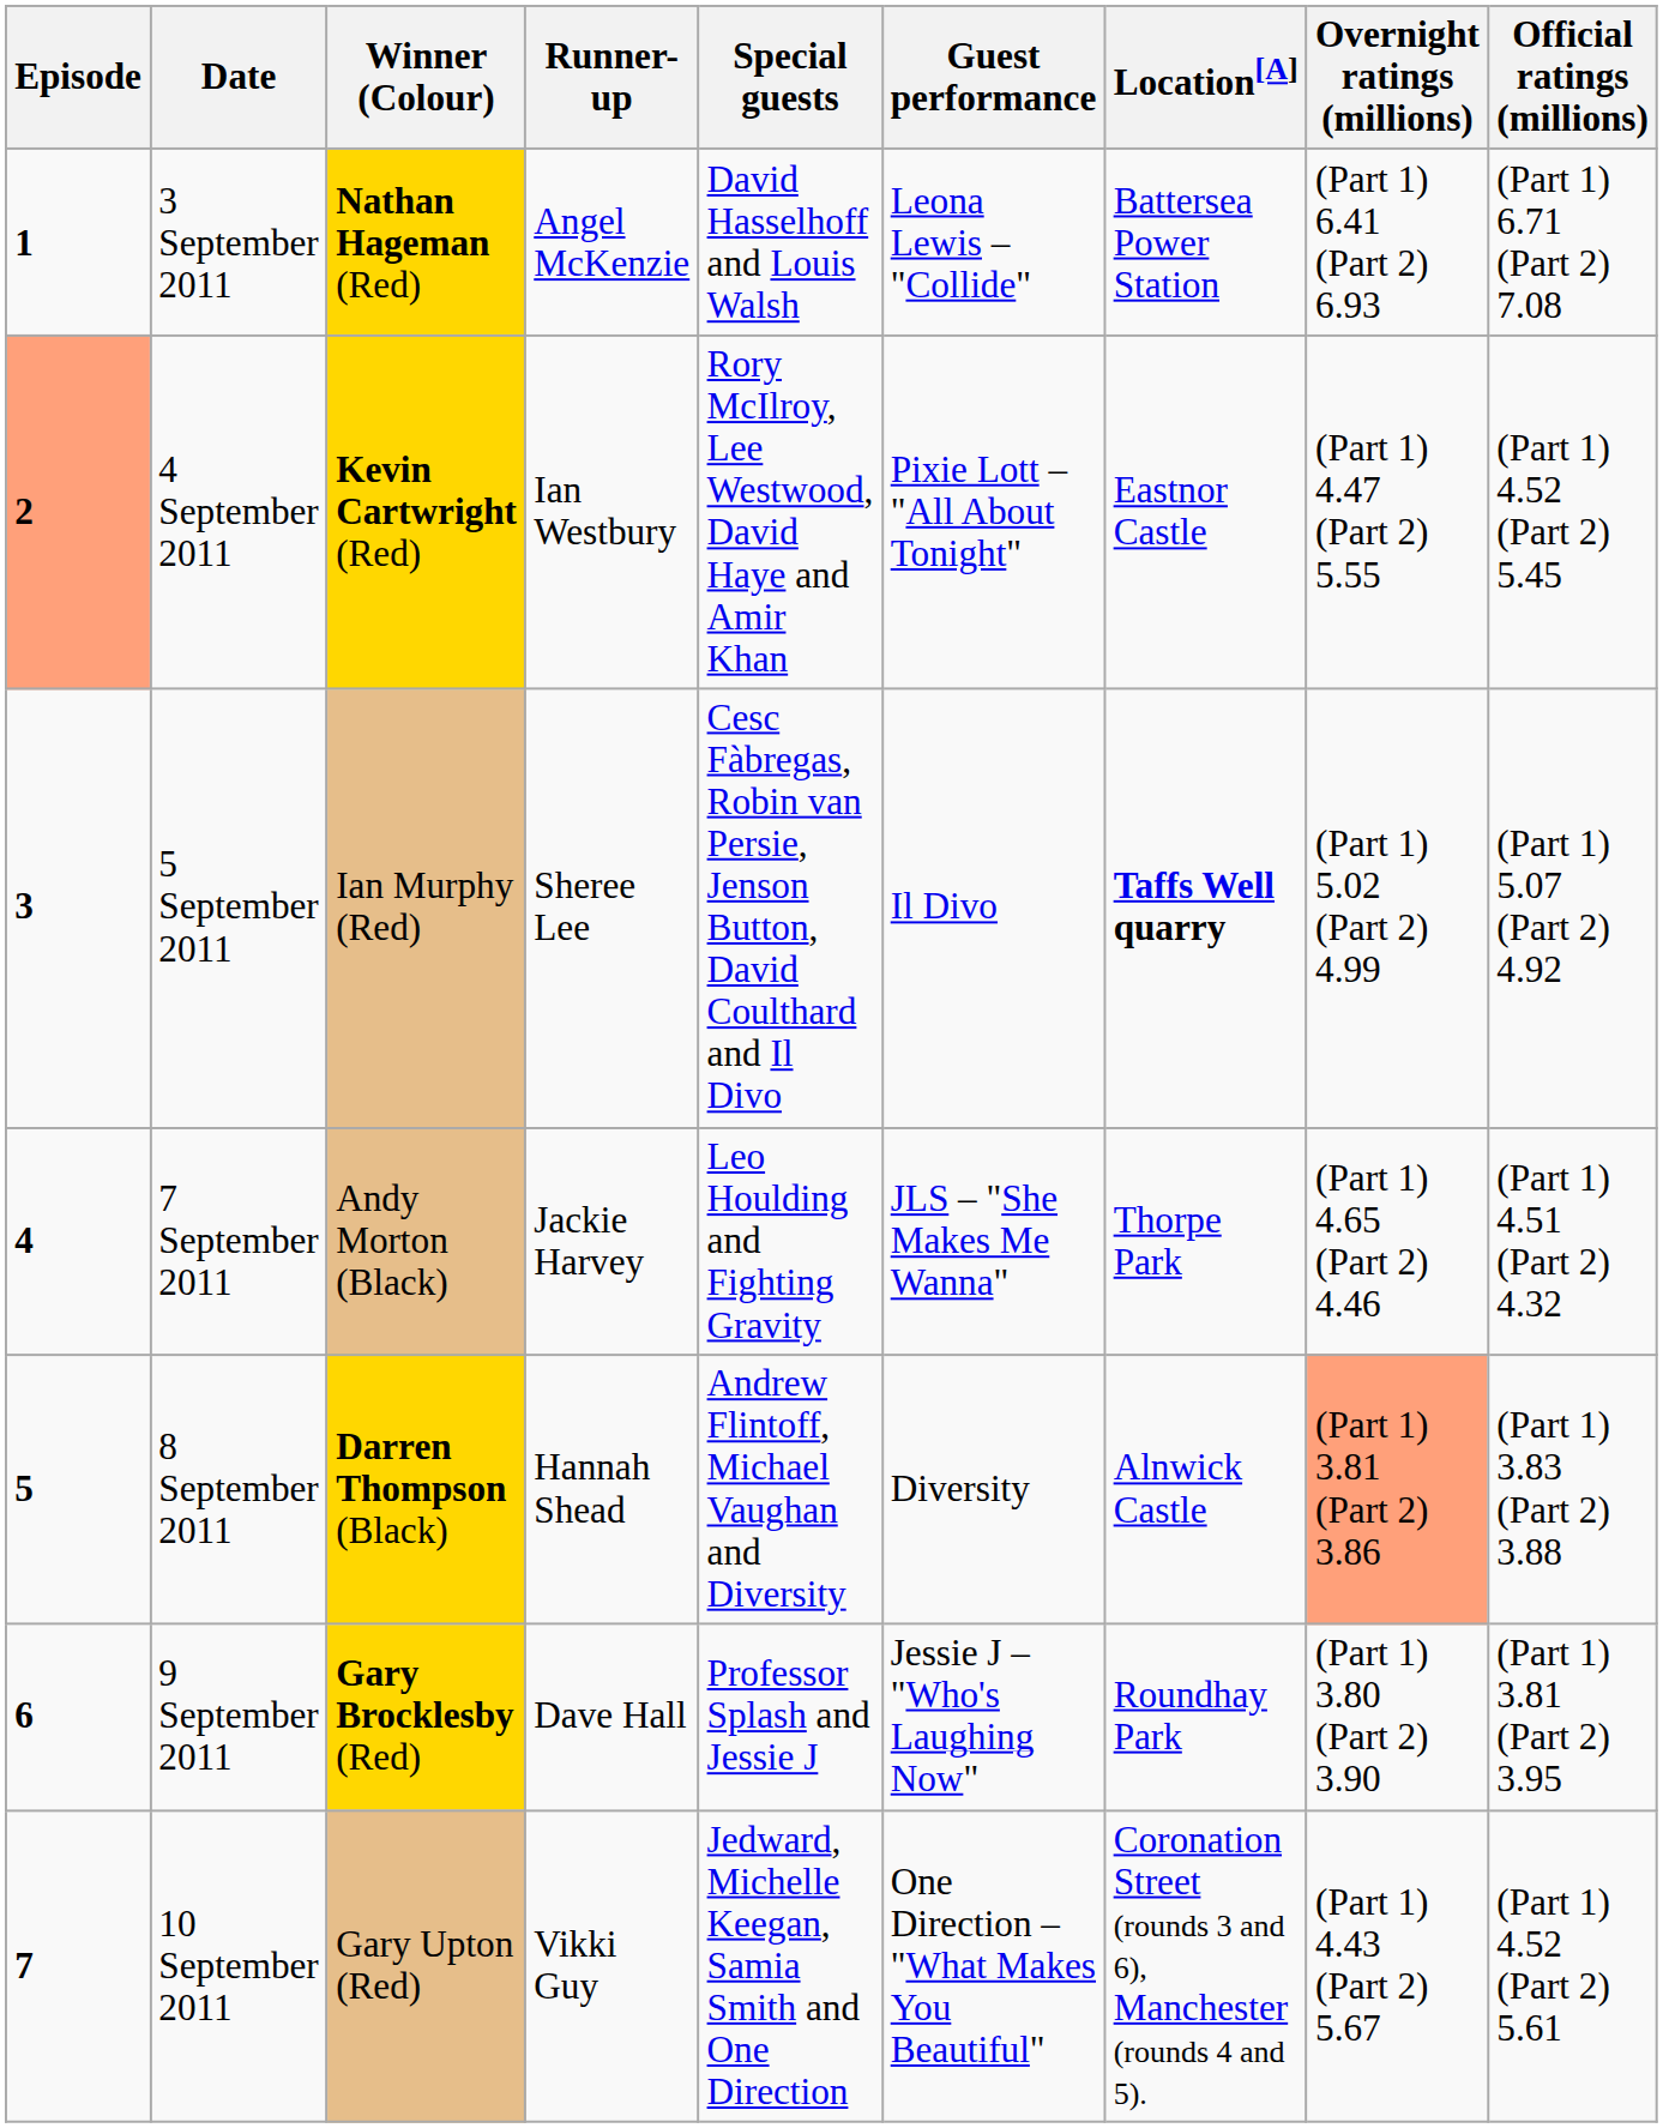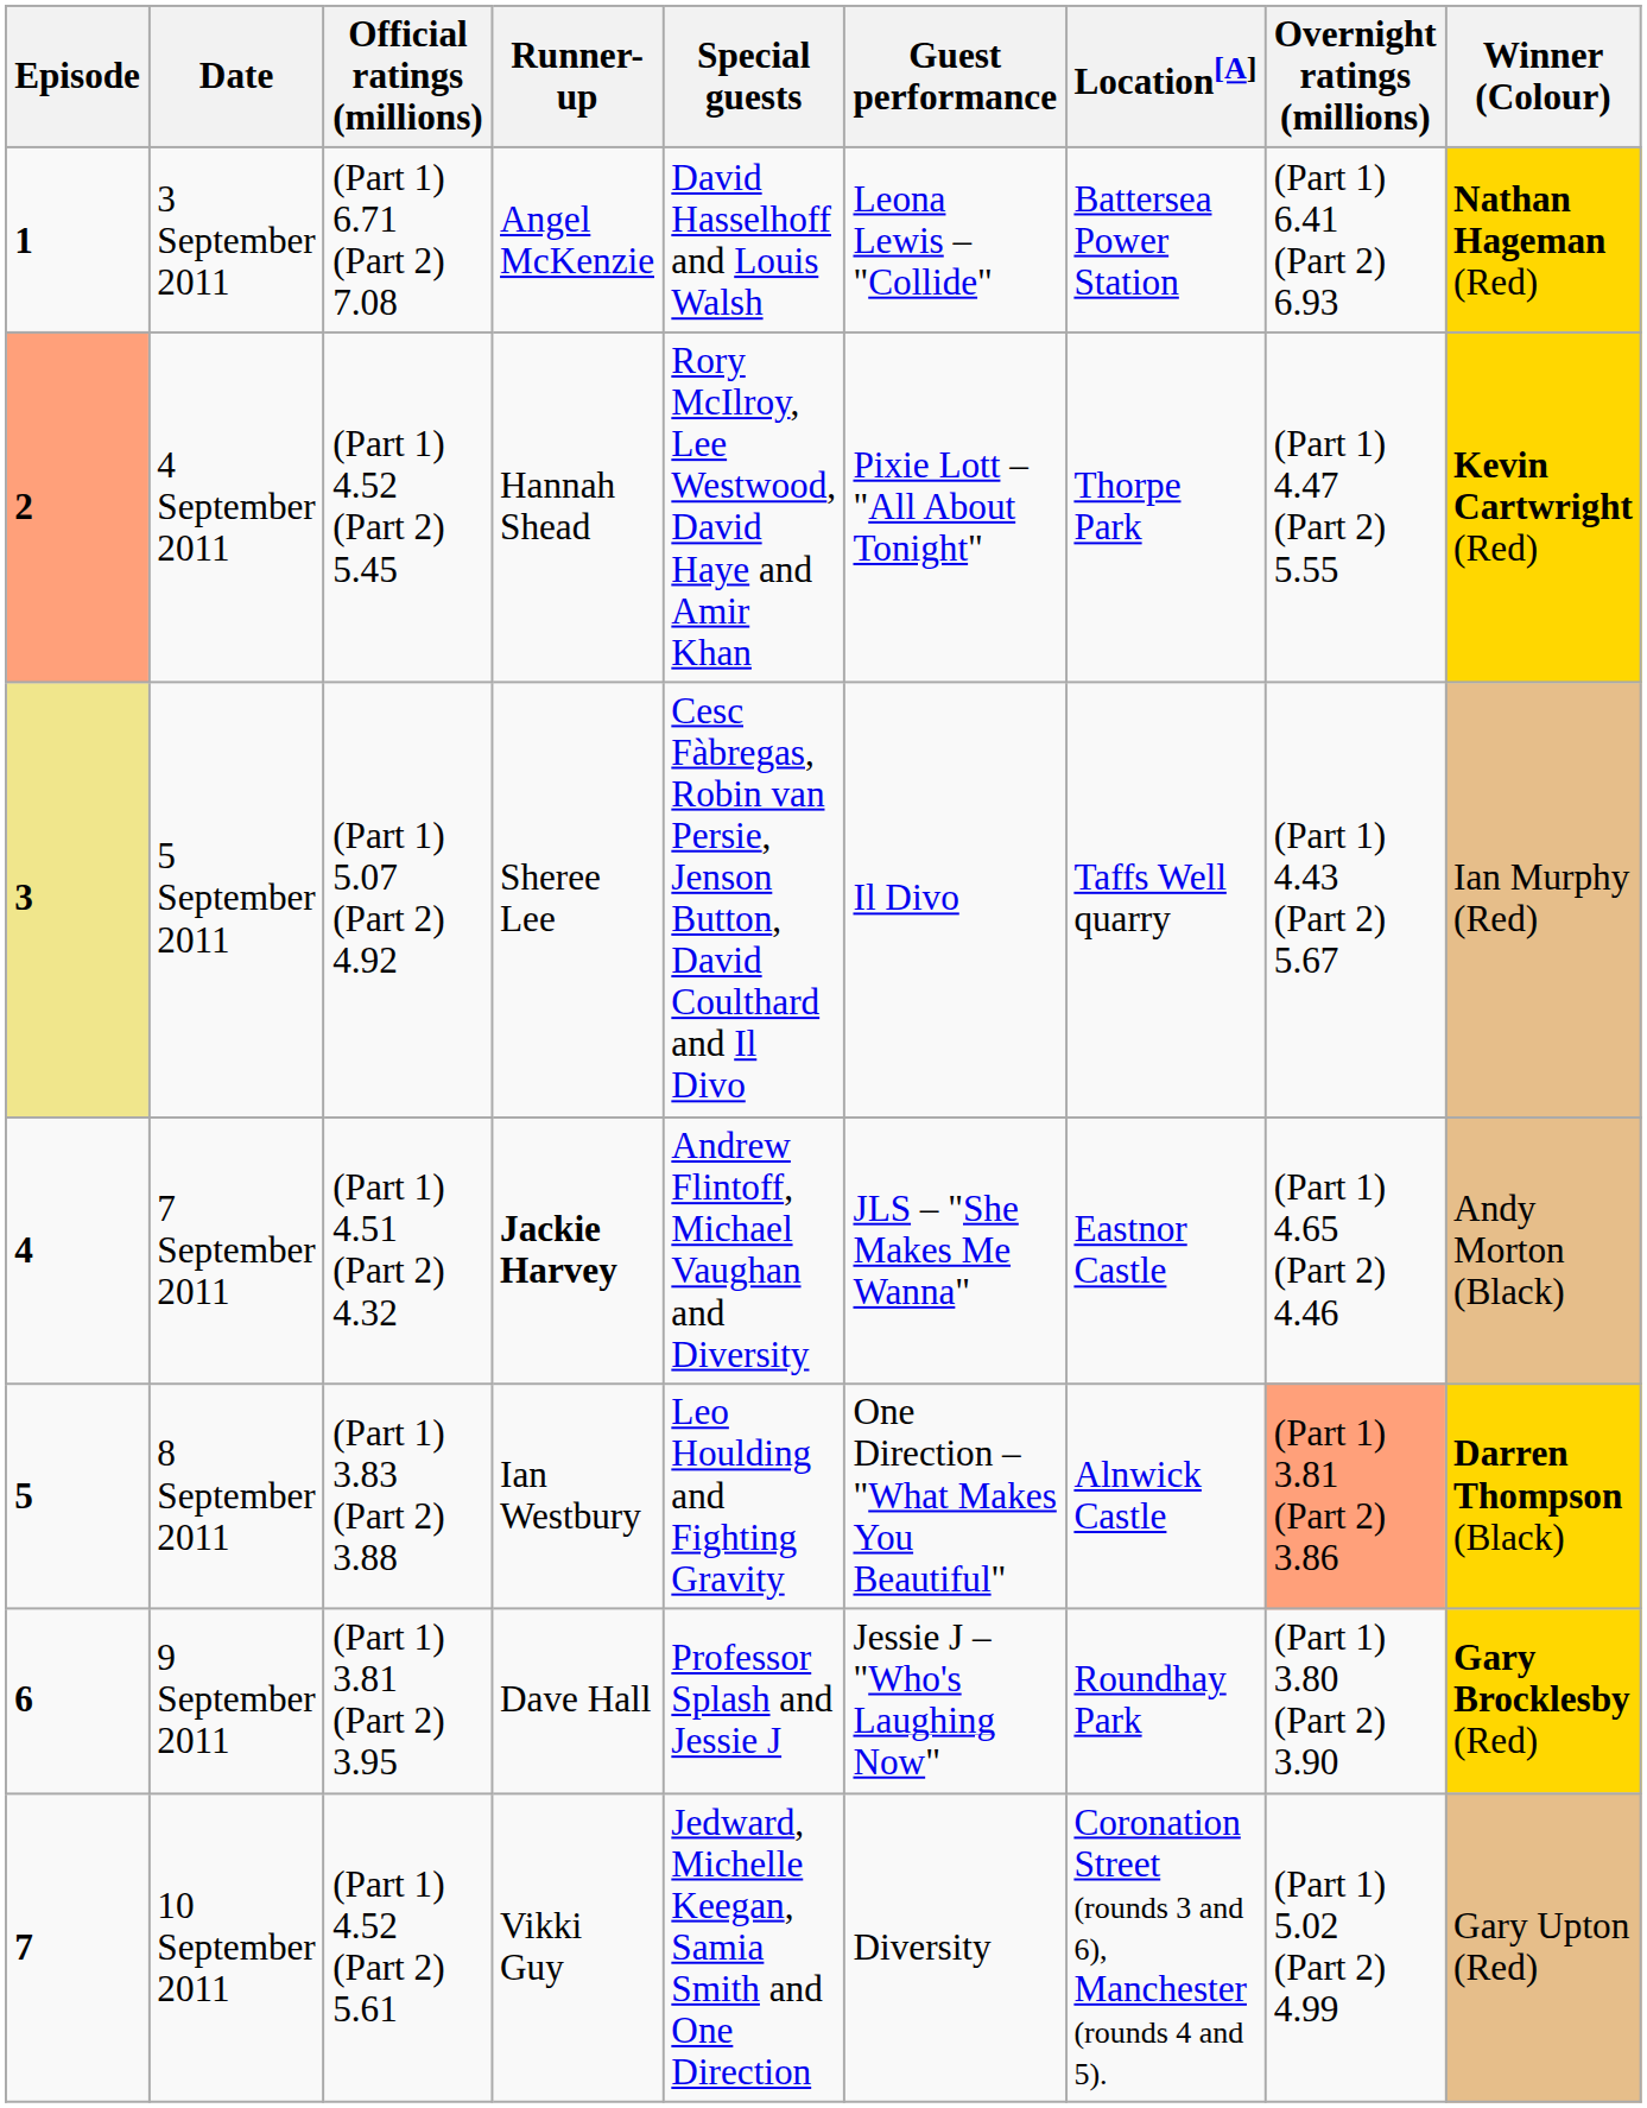 <table class="wikitable" width=100%>
 <tr>
 <th>Episode</th>
 <th>Date</th>
-<th>Winner<br>(Colour)</th>
+<th>Official ratings (millions)</th>
 <th>Runner-up</th>
 <th>Special guests</th>
 <th>Guest performance</th>
 <th>Location<sup><a href='#'>[A</a>]</sup></th>
 <th>Overnight ratings (millions)</th>
-<th>Official ratings (millions)</th>
+<th>Winner<br>(Colour)</th>
 </tr>
 <tr>
 <td><strong>1</strong></td>
 <td>3 September 2011</td>
-<td bgcolor=gold><strong>Nathan Hageman</strong> (Red)</td>
+<td>(Part 1) 6.71<br>(Part 2) 7.08</td>
 <td><a href='#'>Angel McKenzie</a></td>
 <td><a href='#'>David Hasselhoff</a> and <a href='#'>Louis Walsh</a></td>
 <td><a href='#'>Leona Lewis</a> – "<a href='#'>Collide</a>"</td>
 <td><a href='#'>Battersea Power Station</a></td>
 <td>(Part 1) 6.41<br>(Part 2) 6.93</td>
-<td>(Part 1) 6.71<br>(Part 2) 7.08</td>
+<td bgcolor=gold><strong>Nathan Hageman</strong> (Red)</td>
 </tr>
 <tr>
 <td style="background: lightsalmon;"><strong>2</strong></td>
 <td>4 September 2011</td>
-<td bgcolor=gold><strong>Kevin Cartwright</strong> (Red)</td>
-<td>Ian Westbury</td>
+<td>(Part 1) 4.52<br>(Part 2) 5.45</td>
+<td>Hannah Shead</td>
 <td><a href='#'>Rory McIlroy</a>, <a href='#'>Lee Westwood</a>, <a href='#'>David Haye</a> and <a href='#'>Amir Khan</a></td>
 <td><a href='#'>Pixie Lott</a> – "<a href='#'>All About Tonight</a>"</td>
-<td><a href='#'>Eastnor Castle</a></td>
+<td><a href='#'>Thorpe Park</a></td>
 <td>(Part 1) 4.47<br>(Part 2) 5.55</td>
-<td>(Part 1) 4.52<br>(Part 2) 5.45</td>
+<td bgcolor=gold><strong>Kevin Cartwright</strong> (Red)</td>
 </tr>
 <tr>
-<td><strong>3</strong></td>
+<td style="background: khaki;"><strong>3</strong></td>
 <td>5 September 2011</td>
-<td bgcolor="#E6BE8A">Ian Murphy (Red)</td>
+<td>(Part 1) 5.07<br>(Part 2) 4.92</td>
 <td>Sheree Lee</td>
 <td><a href='#'>Cesc Fàbregas</a>, <a href='#'>Robin van Persie</a>, <a href='#'>Jenson Button</a>, <a href='#'>David Coulthard</a> and <a href='#'>Il Divo</a></td>
 <td><a href='#'>Il Divo</a></td>
-<td><strong><a href='#'>Taffs Well</a> quarry</strong></td>
-<td>(Part 1) 5.02<br>(Part 2) 4.99</td>
-<td>(Part 1) 5.07<br>(Part 2) 4.92</td>
+<td><a href='#'>Taffs Well</a> quarry</td>
+<td>(Part 1) 4.43<br>(Part 2) 5.67</td>
+<td bgcolor="#E6BE8A">Ian Murphy (Red)</td>
 </tr>
 <tr>
 <td><strong>4</strong></td>
 <td>7 September 2011</td>
+<td>(Part 1) 4.51<br>(Part 2) 4.32</td>
+<td><strong>Jackie Harvey</strong></td>
+<td><a href='#'>Andrew Flintoff</a>, <a href='#'>Michael Vaughan</a> and <a href='#'>Diversity</a></td>
+<td><a href='#'>JLS</a> – "<a href='#'>She Makes Me Wanna</a>"</td>
+<td><a href='#'>Eastnor Castle</a></td>
+<td>(Part 1) 4.65<br>(Part 2) 4.46</td>
 <td bgcolor="#E6BE8A">Andy Morton (Black)</td>
-<td>Jackie Harvey</td>
-<td><a href='#'>Leo Houlding</a> and <a href='#'>Fighting Gravity</a></td>
-<td><a href='#'>JLS</a> – "<a href='#'>She Makes Me Wanna</a>"</td>
-<td><a href='#'>Thorpe Park</a></td>
-<td>(Part 1) 4.65<br>(Part 2) 4.46</td>
-<td>(Part 1) 4.51<br>(Part 2) 4.32</td>
 </tr>
 <tr>
 <td><strong>5</strong></td>
 <td>8 September 2011</td>
-<td bgcolor=gold><strong>Darren Thompson</strong> (Black)</td>
-<td>Hannah Shead</td>
-<td><a href='#'>Andrew Flintoff</a>, <a href='#'>Michael Vaughan</a> and <a href='#'>Diversity</a></td>
-<td>Diversity</td>
+<td>(Part 1) 3.83<br>(Part 2) 3.88</td>
+<td>Ian Westbury</td>
+<td><a href='#'>Leo Houlding</a> and <a href='#'>Fighting Gravity</a></td>
+<td>One Direction – "<a href='#'>What Makes You Beautiful</a>"</td>
 <td><a href='#'>Alnwick Castle</a></td>
 <td style="background: lightsalmon;">(Part 1) 3.81<br>(Part 2) 3.86</td>
-<td>(Part 1) 3.83<br>(Part 2) 3.88</td>
+<td bgcolor=gold><strong>Darren Thompson</strong> (Black)</td>
 </tr>
 <tr>
 <td><strong>6</strong></td>
 <td>9 September 2011</td>
-<td bgcolor=gold><strong>Gary Brocklesby</strong> (Red)</td>
+<td>(Part 1) 3.81<br>(Part 2) 3.95</td>
 <td>Dave Hall</td>
 <td><a href='#'>Professor Splash</a> and <a href='#'>Jessie J</a></td>
 <td>Jessie J – "<a href='#'>Who's Laughing Now</a>"</td>
 <td><a href='#'>Roundhay Park</a></td>
 <td>(Part 1) 3.80<br>(Part 2) 3.90</td>
-<td>(Part 1) 3.81<br>(Part 2) 3.95</td>
+<td bgcolor=gold><strong>Gary Brocklesby</strong> (Red)</td>
 </tr>
 <tr>
 <td><strong>7</strong></td>
 <td>10 September 2011</td>
-<td bgcolor="#E6BE8A">Gary Upton (Red)</td>
+<td>(Part 1) 4.52<br>(Part 2) 5.61</td>
 <td>Vikki Guy</td>
 <td><a href='#'>Jedward</a>, <a href='#'>Michelle Keegan</a>, <a href='#'>Samia Smith</a> and <a href='#'>One Direction</a></td>
-<td>One Direction – "<a href='#'>What Makes You Beautiful</a>"</td>
+<td>Diversity</td>
 <td><a href='#'>Coronation Street</a> <br><small>(rounds 3 and 6),</small> <a href='#'>Manchester</a> <br><small>(rounds 4 and 5).</small></td>
-<td>(Part 1) 4.43<br>(Part 2) 5.67</td>
-<td>(Part 1) 4.52<br>(Part 2) 5.61</td>
+<td>(Part 1) 5.02<br>(Part 2) 4.99</td>
+<td bgcolor="#E6BE8A">Gary Upton (Red)</td>
 </tr>
 </table>
